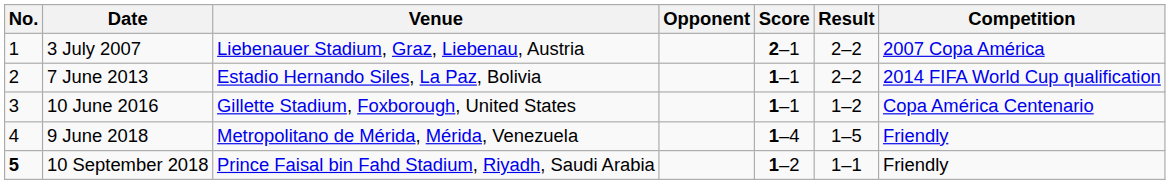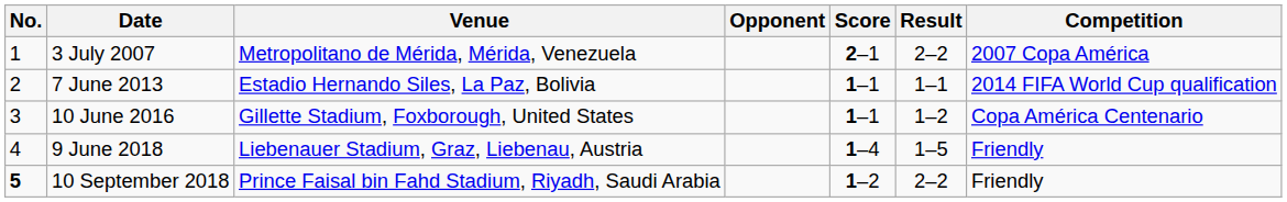 <table class="wikitable sortable">
 <tr>
 <th scope="col">No.</th>
 <th scope="col">Date</th>
 <th scope="col">Venue</th>
 <th scope="col">Opponent</th>
 <th scope="col">Score</th>
 <th scope="col">Result</th>
 <th scope="col">Competition</th>
 </tr>
 <tr>
 <td>1</td>
 <td>3 July 2007</td>
-<td><a href='#'>Liebenauer Stadium</a>, <a href='#'>Graz</a>, <a href='#'>Liebenau</a>, Austria</td>
+<td><a href='#'>Metropolitano de Mérida</a>, <a href='#'>Mérida</a>, Venezuela</td>
 <td></td>
 <td align=center><strong>2</strong>–1</td>
 <td align=center>2–2</td>
 <td><a href='#'>2007 Copa América</a></td>
 </tr>
 <tr>
 <td>2</td>
 <td>7 June 2013</td>
 <td><a href='#'>Estadio Hernando Siles</a>, <a href='#'>La Paz</a>, Bolivia</td>
 <td></td>
 <td align=center><strong>1</strong>–1</td>
-<td align=center>2–2</td>
+<td align=center>1–1</td>
 <td><a href='#'>2014 FIFA World Cup qualification</a></td>
 </tr>
 <tr>
 <td>3</td>
 <td>10 June 2016</td>
 <td><a href='#'>Gillette Stadium</a>, <a href='#'>Foxborough</a>, United States</td>
 <td></td>
 <td align=center><strong>1</strong>–1</td>
 <td align=center>1–2</td>
 <td><a href='#'>Copa América Centenario</a></td>
 </tr>
 <tr>
 <td>4</td>
 <td>9 June 2018</td>
-<td><a href='#'>Metropolitano de Mérida</a>, <a href='#'>Mérida</a>, Venezuela</td>
+<td><a href='#'>Liebenauer Stadium</a>, <a href='#'>Graz</a>, <a href='#'>Liebenau</a>, Austria</td>
 <td></td>
 <td align=center><strong>1</strong>–4</td>
 <td align=center>1–5</td>
 <td><a href='#'>Friendly</a></td>
 </tr>
 <tr>
 <td><strong>5</strong></td>
 <td>10 September 2018</td>
 <td><a href='#'>Prince Faisal bin Fahd Stadium</a>, <a href='#'>Riyadh</a>, Saudi Arabia</td>
 <td></td>
 <td align=center><strong>1</strong>–2</td>
-<td align=center>1–1</td>
+<td align=center>2–2</td>
 <td>Friendly</td>
 </tr>
 </table>
